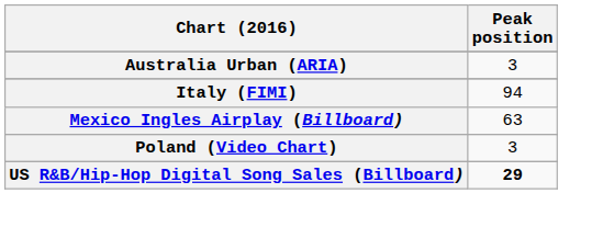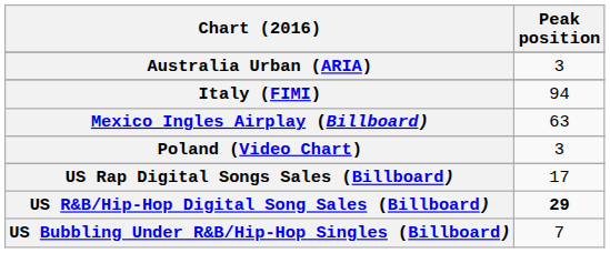 <table class="wikitable plainrowheaders sortable" style="text-align:center">
 <tr>
 <th scope="col">Chart (2016)</th>
 <th scope="col">Peak<br>position</th>
 </tr>
 <tr>
 </tr>
 <tr>
 <th scope="row">Australia Urban (<a href='#'>ARIA</a>)</th>
 <td>3</td>
 </tr>
 <tr>
 </tr>
 <tr>
 </tr>
 <tr>
 </tr>
 <tr>
 </tr>
 <tr>
 </tr>
 <tr>
 </tr>
 <tr>
 </tr>
 <tr>
 </tr>
 <tr>
 </tr>
 <tr>
 </tr>
 <tr>
 </tr>
 <tr>
 <th scope="row">Italy (<a href='#'>FIMI</a>)</th>
 <td>94</td>
 </tr>
 <tr>
 <th scope="row"><a href='#'>Mexico Ingles Airplay</a> (<em><a href='#'>Billboard</a>)</th>
 <td>63</td>
 </tr>
 <tr>
 </tr>
 <tr>
 </tr>
 <tr>
 </tr>
 <tr>
 </tr>
 <tr>
 </tr>
 <tr>
 <th scope="row">Poland (<a href='#'>Video Chart</a>)</th>
 <td>3</td>
 </tr>
 <tr>
 </tr>
 <tr>
 </tr>
 <tr>
 </tr>
 <tr>
 </tr>
 <tr>
 </tr>
 <tr>
 </tr>
 <tr>
 </tr>
 <tr>
+<th scope="row">US Rap Digital Songs Sales (</em><a href='#'>Billboard</a><em>)</th>
+<td>17</td>
+</tr>
+<tr>
 <th scope="row">US <a href='#'>R&B/Hip-Hop Digital Song Sales</a> (</em><a href='#'>Billboard</a><em>)</th>
 <td><strong>29</strong></td>
 </tr>
+<tr>
+<th scope="row">US <a href='#'>Bubbling Under R&B/Hip-Hop Singles</a> (</em><a href='#'>Billboard</a><em>)</th>
+<td>7</td>
+</tr>
 </table>
